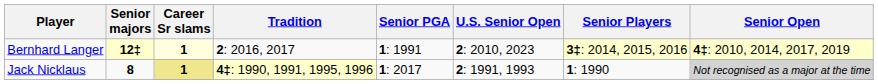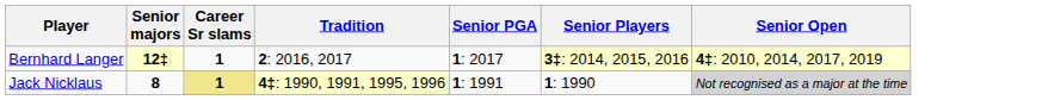 <table class="wikitable">
 <tr>
 <th>Player</th>
 <th>Senior<br>majors</th>
 <th>Career<br>Sr slams</th>
 <th><a href='#'>Tradition</a></th>
 <th><a href='#'>Senior PGA</a></th>
-<th><a href='#'>U.S. Senior Open</a></th>
 <th><a href='#'>Senior Players</a></th>
 <th><a href='#'>Senior Open</a></th>
 </tr>
 <tr>
 <td> <a href='#'>Bernhard Langer</a></td>
 <td style="background:#FFFFCC;"align=center><strong>12‡</strong></td>
-<td align=center style="background: lightyellow;"><strong>1</strong></td>
+<td align=center><strong>1</strong></td>
 <td><strong>2</strong>: 2016, 2017</td>
-<td><strong>1</strong>: 1991</td>
-<td><strong>2</strong>: 2010, 2023</td>
+<td><strong>1</strong>: 2017</td>
 <td style="background:#FFFFCC;"><strong>3‡</strong>: 2014, 2015, 2016</td>
 <td style="background:#FFFFCC;"><strong>4‡</strong>: 2010, 2014, 2017, 2019</td>
 </tr>
 <tr>
 <td> <a href='#'>Jack Nicklaus</a></td>
 <td align=center><strong>8</strong></td>
 <td align=center style="background: khaki;"><strong>1</strong></td>
 <td style="background:#FFFFCC;"><strong>4‡</strong>: 1990, 1991, 1995, 1996</td>
-<td><strong>1</strong>: 2017</td>
-<td><strong>2</strong>: 1991, 1993</td>
+<td><strong>1</strong>: 1991</td>
 <td><strong>1</strong>: 1990</td>
 <td style="background:lightgrey;"><small><em>Not recognised as a major at the time</em></small></td>
 </tr>
 </table>
